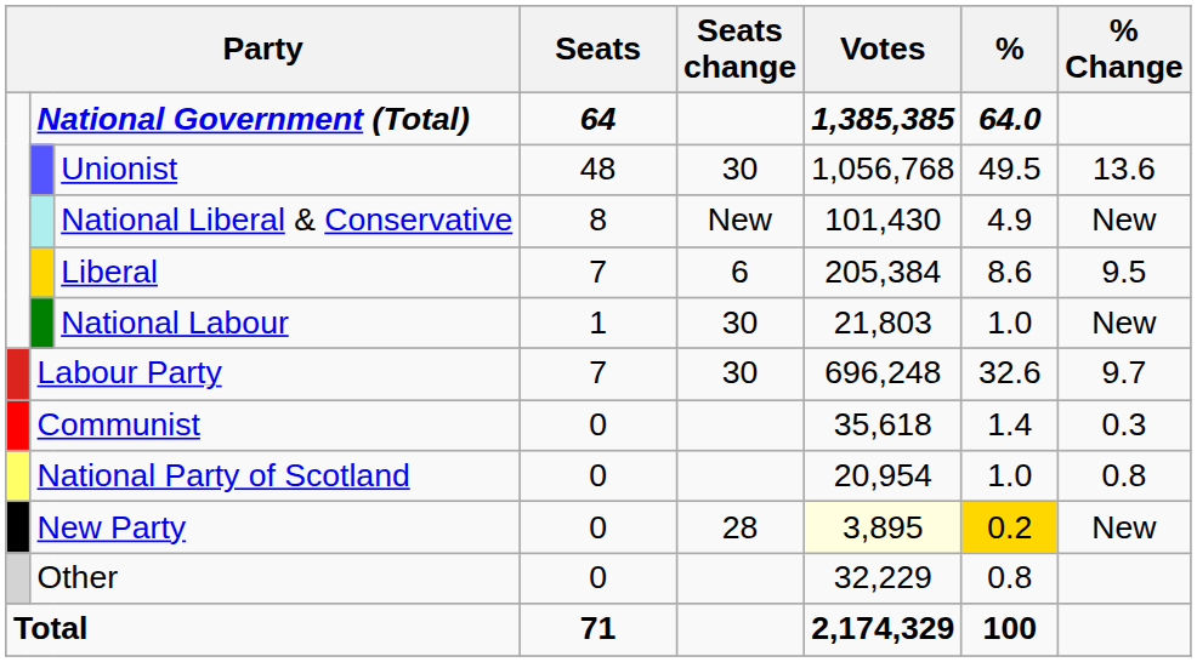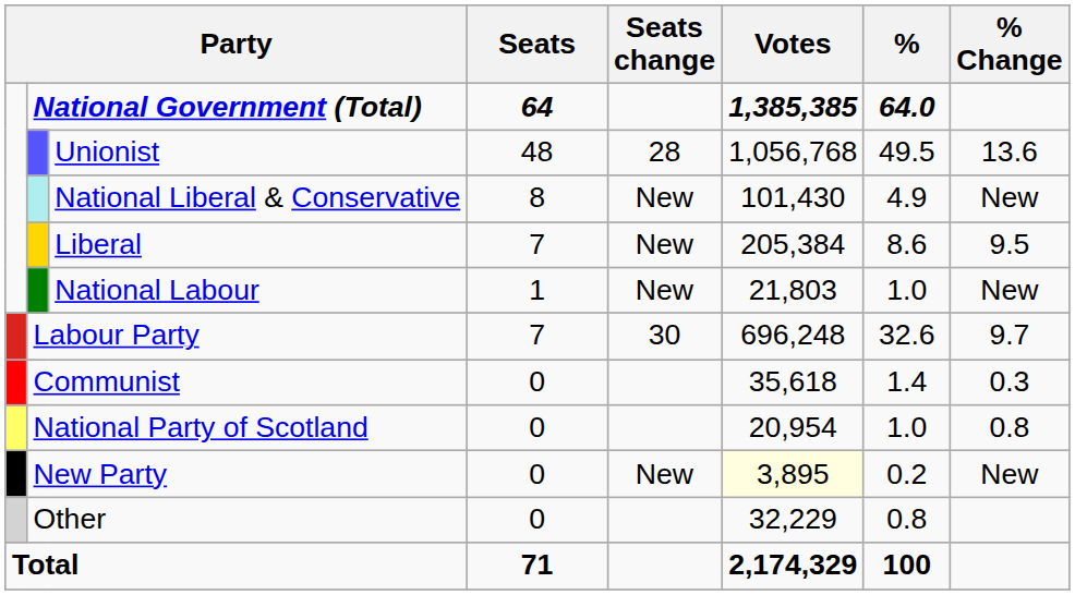 <table class="wikitable sortable">
 <tr>
 <th style="width:200px" colspan=3>Party</th>
 <th style="width:70px;">Seats</th>
 <th style="width:40px;">Seats change</th>
 <th style="width:40px;">Votes</th>
 <th style="width:40px;">%</th>
 <th style="width:40px;">% Change</th>
 </tr>
 <tr>
 <td rowspan=5> </td>
 <td colspan=2><strong><em><a href='#'>National Government</a> (Total)</em></strong></td>
 <td align=center><strong><em>64</em></strong></td>
 <td align=center></td>
 <td align=center><strong><em>1,385,385</em></strong></td>
 <td align=center><strong><em>64.0</em></strong></td>
 <td align=center></td>
 </tr>
 <tr>
 <td style="background-color:#5555FF"> </td>
 <td><a href='#'>Unionist</a></td>
 <td align="center">48</td>
-<td align=center>30</td>
+<td align="center">28</td>
 <td align="center">1,056,768</td>
 <td align="center">49.5</td>
 <td align="center">13.6</td>
 </tr>
 <tr>
 <td style="background-color:#AFEEEE"> </td>
 <td><a href='#'>National Liberal</a> & <a href='#'>Conservative</a></td>
 <td align="center">8</td>
 <td align="center">New</td>
 <td align="center">101,430</td>
 <td align="center">4.9</td>
 <td align="center">New</td>
 </tr>
 <tr>
 <td style="background-color:#FFD700"> </td>
 <td><a href='#'>Liberal</a></td>
 <td align="center">7</td>
-<td align="center">6</td>
+<td align="center">New</td>
 <td align="center">205,384</td>
 <td align="center">8.6</td>
 <td align="center">9.5</td>
 </tr>
 <tr>
 <td style="background-color:#008000"> </td>
 <td><a href='#'>National Labour</a></td>
 <td align="center">1</td>
-<td align=center>30</td>
+<td align="center">New</td>
 <td align="center">21,803</td>
 <td align="center">1.0</td>
 <td align="center">New</td>
 </tr>
 <tr>
 <td style="background-color:#DC241f"> </td>
 <td colspan=2><a href='#'>Labour Party</a></td>
 <td align=center>7</td>
 <td align=center>30</td>
 <td align=center>696,248</td>
 <td align=center>32.6</td>
 <td align=center>9.7</td>
 </tr>
 <tr>
 <td style="background-color:#FF0000"> </td>
 <td colspan=2><a href='#'>Communist</a></td>
 <td align=center>0</td>
 <td align=center></td>
 <td align=center>35,618</td>
 <td align=center>1.4</td>
 <td align=center>0.3</td>
 </tr>
 <tr>
 <td style="background-color:#FFFF66"> </td>
 <td colspan=2><a href='#'>National Party of Scotland</a></td>
 <td align=center>0</td>
 <td align=center></td>
 <td align=center>20,954</td>
 <td align=center>1.0</td>
 <td align=center>0.8</td>
 </tr>
 <tr>
 <td style="background-color:#000000"> </td>
 <td colspan=2><a href='#'>New Party</a></td>
 <td align=center>0</td>
-<td align="center">28</td>
+<td align=center>New</td>
 <td align=center style="background: lightyellow;">3,895</td>
-<td align=center style="background: gold;">0.2</td>
+<td align=center>0.2</td>
 <td align=center>New</td>
 </tr>
 <tr>
 <td style="background-color:#D3D3D3"> </td>
 <td colspan=2>Other</td>
 <td align="center">0</td>
 <td align="center"></td>
 <td align="center">32,229</td>
 <td align="center">0.8</td>
 <td align="center"></td>
 </tr>
 <tr>
 <td colspan=3><strong>Total</strong></td>
 <td align=center><strong>71</strong></td>
 <td align=center></td>
 <td align=center><strong>2,174,329</strong></td>
 <td align=center><strong>100</strong></td>
 <td align=center></td>
 </tr>
 </table>
